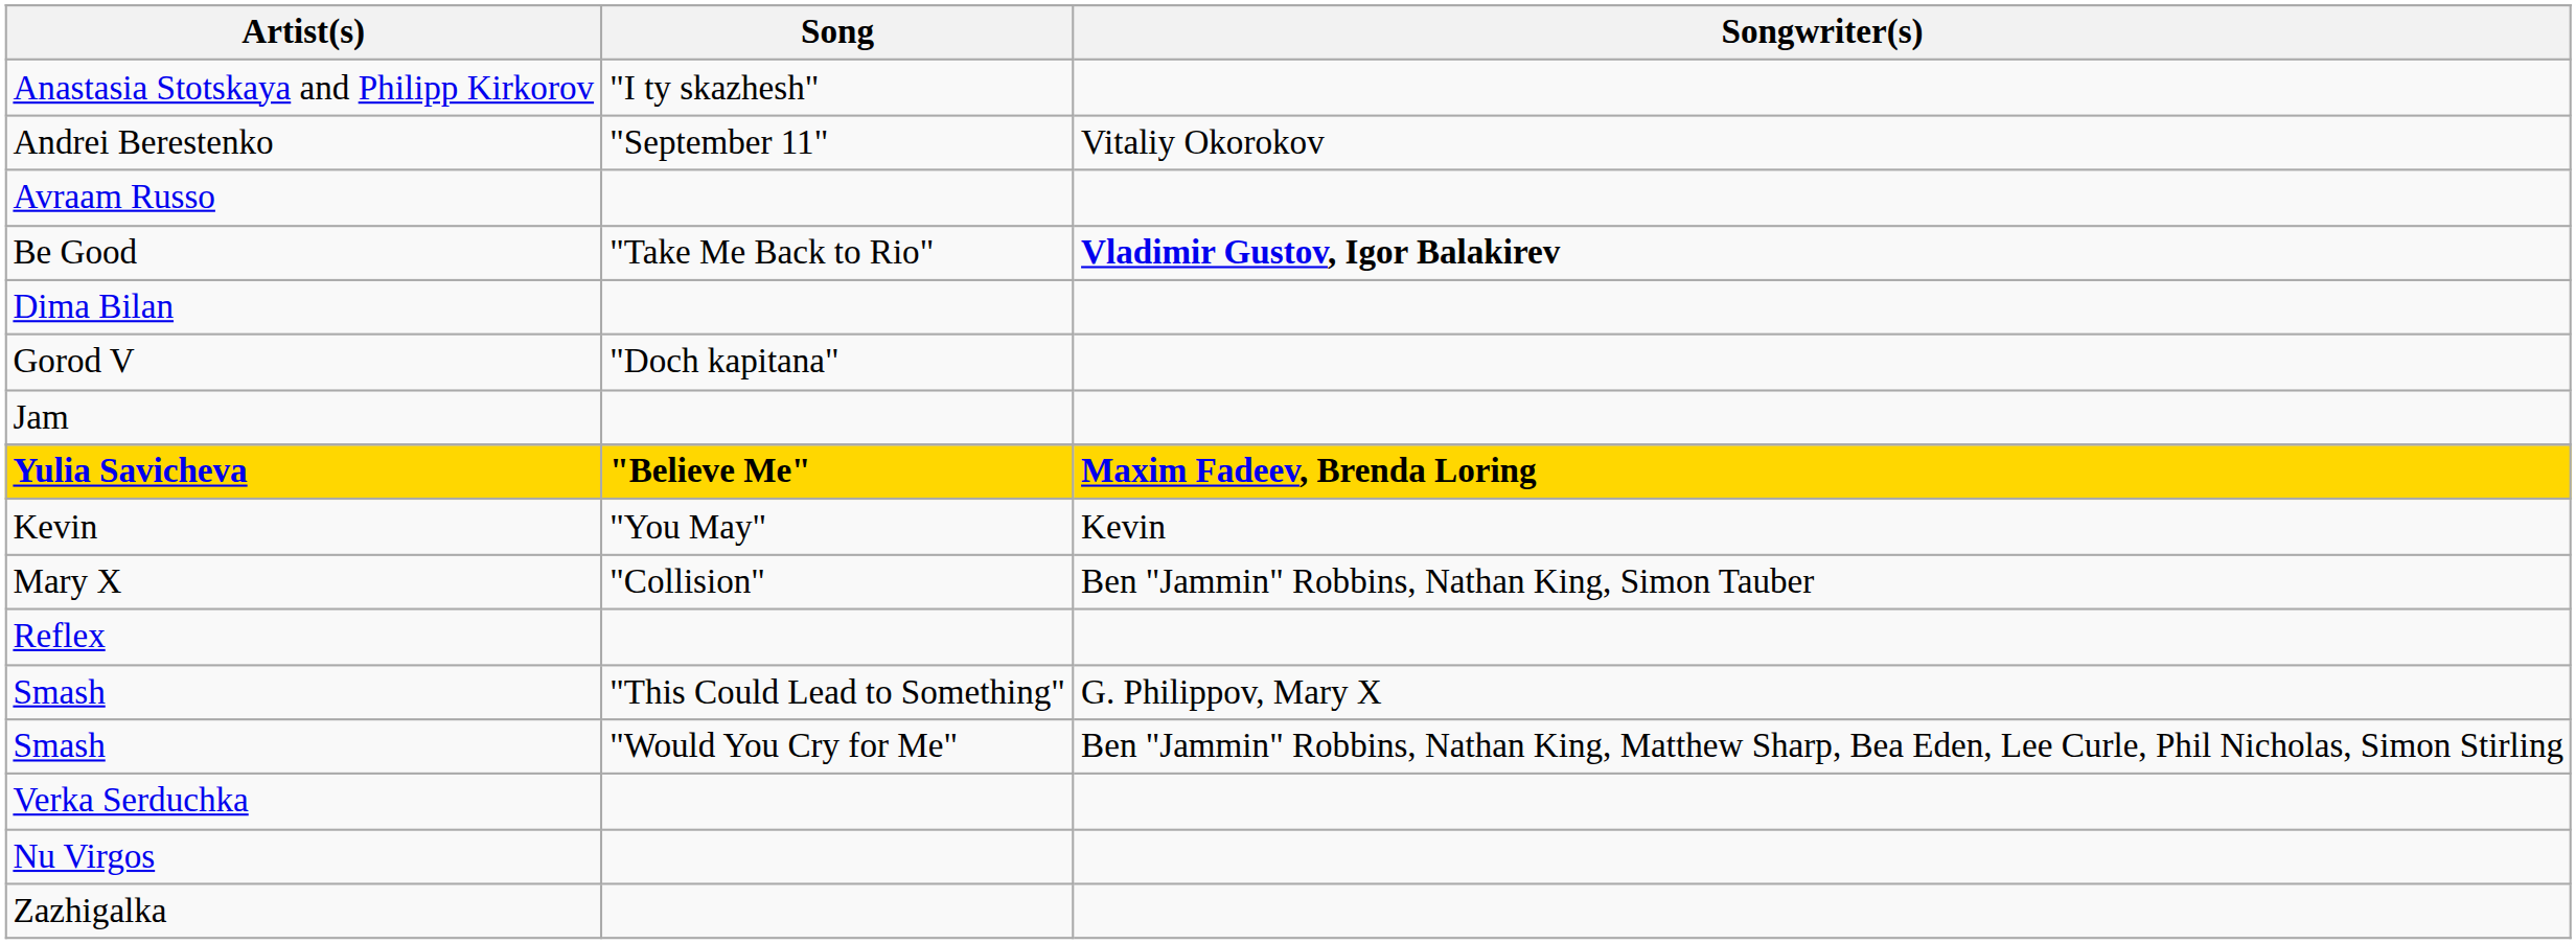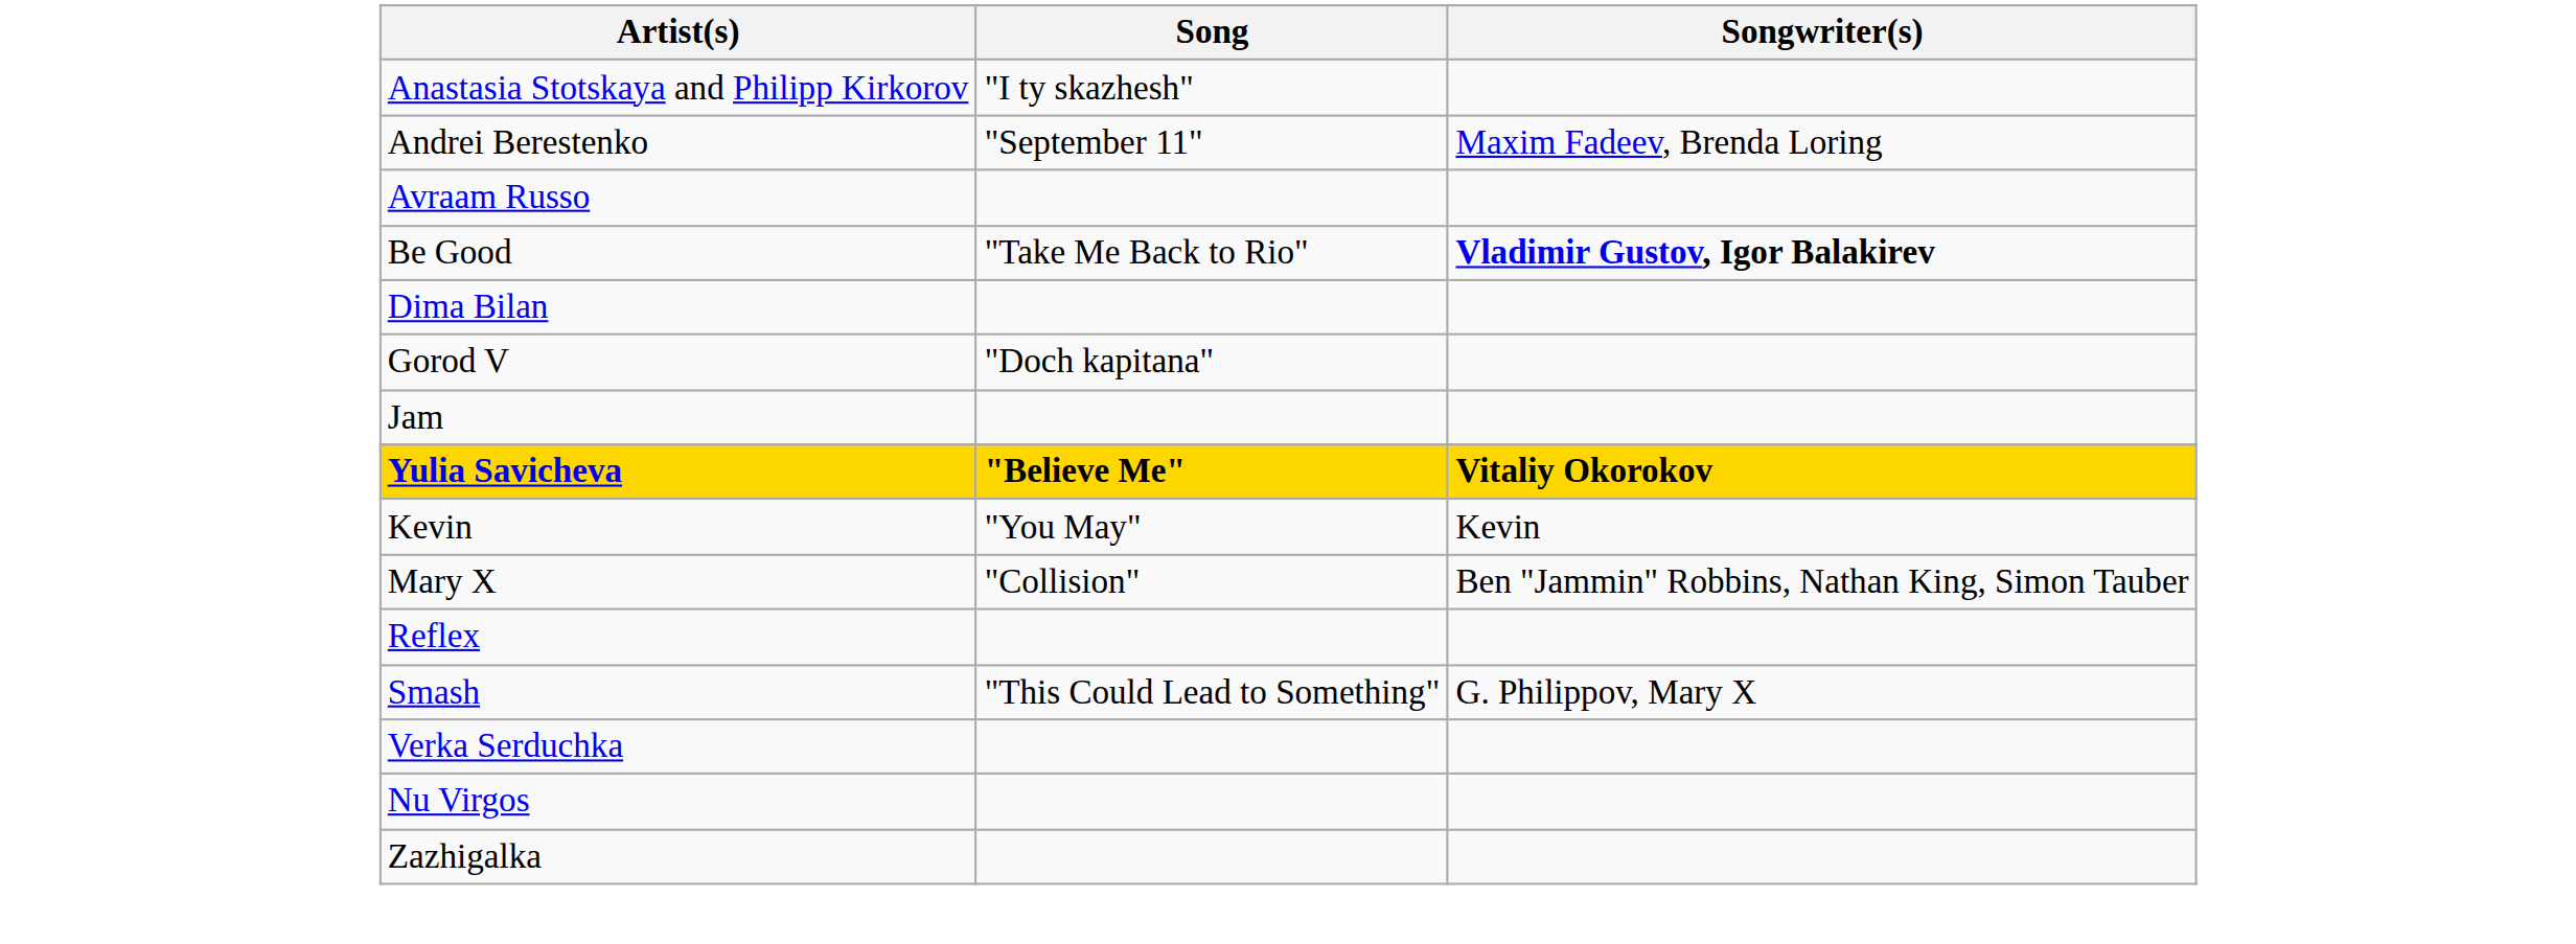 <table class="wikitable sortable plainrowheaders" style="margin: 1em auto 1em auto">
 <tr>
 </tr>
 <tr>
 <th scope="col">Artist(s)</th>
 <th scope="col">Song</th>
 <th scope="col">Songwriter(s)</th>
 </tr>
 <tr>
 <td><a href='#'>Anastasia Stotskaya</a> and <a href='#'>Philipp Kirkorov</a></td>
 <td>"I ty skazhesh" </td>
 <td></td>
 </tr>
 <tr>
 <td>Andrei Berestenko</td>
 <td>"September 11"</td>
-<td>Vitaliy Okorokov</td>
+<td><a href='#'>Maxim Fadeev</a>, Brenda Loring</td>
 </tr>
 <tr>
 <td><a href='#'>Avraam Russo</a></td>
 <td></td>
 <td></td>
 </tr>
 <tr>
 <td>Be Good</td>
 <td>"Take Me Back to Rio"</td>
 <td><strong><a href='#'>Vladimir Gustov</a>, Igor Balakirev</strong></td>
 </tr>
 <tr>
 <td><a href='#'>Dima Bilan</a></td>
 <td></td>
 <td></td>
 </tr>
 <tr>
 <td>Gorod V</td>
 <td>"Doch kapitana" </td>
 <td></td>
 </tr>
 <tr>
 <td>Jam</td>
 <td></td>
 <td></td>
 </tr>
 <tr>
 </tr>
 <tr style="font-weight:bold; background:gold;">
 <td><a href='#'>Yulia Savicheva</a></td>
 <td>"Believe Me"</td>
-<td><a href='#'>Maxim Fadeev</a>, Brenda Loring</td>
+<td>Vitaliy Okorokov</td>
 </tr>
 <tr>
 <td>Kevin</td>
 <td>"You May"</td>
 <td>Kevin</td>
 </tr>
 <tr>
 <td>Mary X</td>
 <td>"Collision"</td>
 <td>Ben "Jammin" Robbins, Nathan King, Simon Tauber</td>
 </tr>
 <tr>
 <td><a href='#'>Reflex</a></td>
 <td></td>
 <td></td>
 </tr>
 <tr>
 <td><a href='#'>Smash</a></td>
 <td>"This Could Lead to Something"</td>
 <td>G. Philippov, Mary X</td>
 </tr>
 <tr>
-<td><a href='#'>Smash</a></td>
-<td>"Would You Cry for Me"</td>
-<td>Ben "Jammin" Robbins, Nathan King, Matthew Sharp, Bea Eden, Lee Curle, Phil Nicholas, Simon Stirling</td>
-</tr>
-<tr>
 <td><a href='#'>Verka Serduchka</a></td>
 <td></td>
 <td></td>
 </tr>
 <tr>
 <td><a href='#'>Nu Virgos</a></td>
 <td></td>
 <td></td>
 </tr>
 <tr>
 <td>Zazhigalka</td>
 <td></td>
 <td></td>
 </tr>
 </table>
